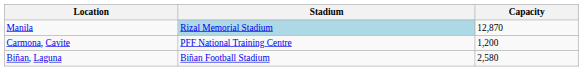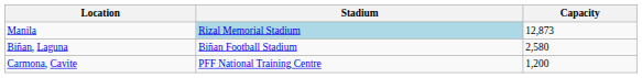 <table class="wikitable" style="text-align:left; font-size: 90%;" width=100%>
 <tr>
 <th>Location</th>
 <th>Stadium</th>
 <th>Capacity</th>
 </tr>
 <tr>
 <td><a href='#'>Manila</a></td>
 <td style="background: lightblue;"><a href='#'>Rizal Memorial Stadium</a></td>
-<td>12,870</td>
+<td>12,873</td>
+</tr>
+<tr>
+<td><a href='#'>Biñan</a>, <a href='#'>Laguna</a></td>
+<td><a href='#'>Biñan Football Stadium</a></td>
+<td>2,580</td>
 </tr>
 <tr>
 <td><a href='#'>Carmona</a>, <a href='#'>Cavite</a></td>
 <td><a href='#'>PFF National Training Centre</a></td>
 <td>1,200</td>
 </tr>
-<tr>
-<td><a href='#'>Biñan</a>, <a href='#'>Laguna</a></td>
-<td><a href='#'>Biñan Football Stadium</a></td>
-<td>2,580</td>
-</tr>
 </table>
